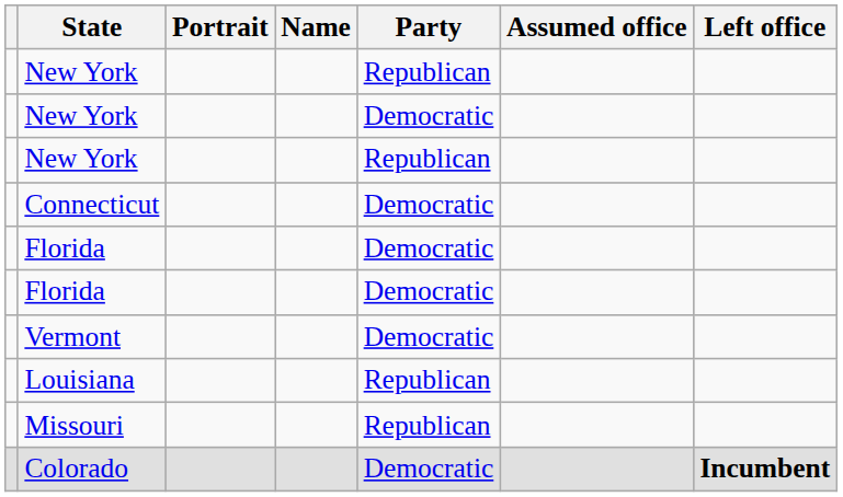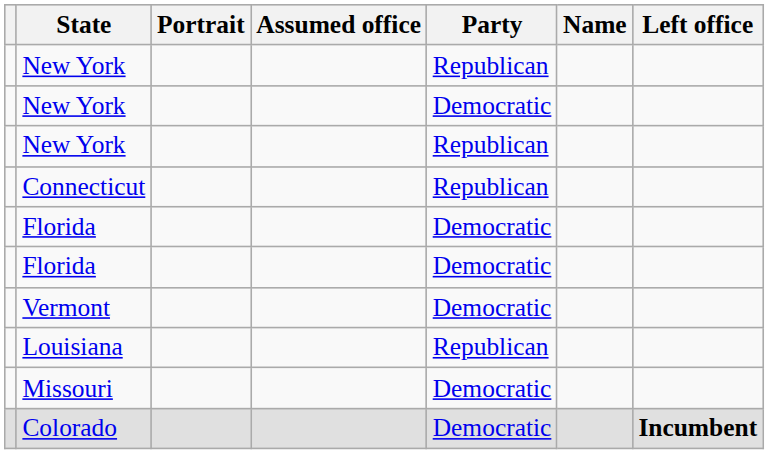 <table class="sortable wikitable">
 <tr>
 <th></th>
 <th>State</th>
 <th>Portrait</th>
+<th>Assumed office</th>
+<th>Party</th>
 <th>Name</th>
-<th>Party</th>
-<th>Assumed office</th>
 <th>Left office</th>
 </tr>
 <tr>
 <td></td>
 <td><a href='#'>New York</a></td>
 <td></td>
 <td></td>
 <td><a href='#'>Republican</a></td>
 <td></td>
 <td></td>
 </tr>
 <tr>
 <td></td>
 <td><a href='#'>New York</a></td>
 <td></td>
 <td></td>
 <td><a href='#'>Democratic</a></td>
 <td></td>
 <td></td>
 </tr>
 <tr>
 <td></td>
 <td><a href='#'>New York</a></td>
 <td></td>
 <td></td>
 <td><a href='#'>Republican</a></td>
 <td></td>
 <td></td>
 </tr>
 <tr>
 <td></td>
 <td><a href='#'>Connecticut</a></td>
 <td></td>
 <td></td>
-<td><a href='#'>Democratic</a></td>
+<td><a href='#'>Republican</a></td>
 <td></td>
 <td></td>
 </tr>
 <tr>
 <td></td>
 <td><a href='#'>Florida</a></td>
 <td></td>
 <td></td>
 <td><a href='#'>Democratic</a></td>
 <td></td>
 <td></td>
 </tr>
 <tr>
 <td></td>
 <td><a href='#'>Florida</a></td>
 <td></td>
 <td></td>
 <td><a href='#'>Democratic</a></td>
 <td></td>
 <td></td>
 </tr>
 <tr>
 <td></td>
 <td><a href='#'>Vermont</a></td>
 <td></td>
 <td></td>
 <td><a href='#'>Democratic</a></td>
 <td></td>
 <td></td>
 </tr>
 <tr>
 <td></td>
 <td><a href='#'>Louisiana</a></td>
 <td></td>
 <td></td>
 <td><a href='#'>Republican</a></td>
 <td></td>
 <td></td>
 </tr>
 <tr>
 <td></td>
 <td><a href='#'>Missouri</a></td>
 <td></td>
 <td></td>
-<td><a href='#'>Republican</a></td>
+<td><a href='#'>Democratic</a></td>
 <td></td>
 <td></td>
 </tr>
 <tr style="background:#e0e0e0">
 <td></td>
 <td><a href='#'>Colorado</a></td>
 <td></td>
 <td></td>
 <td><a href='#'>Democratic</a></td>
 <td></td>
 <td><strong>Incumbent</strong></td>
 </tr>
 </table>
